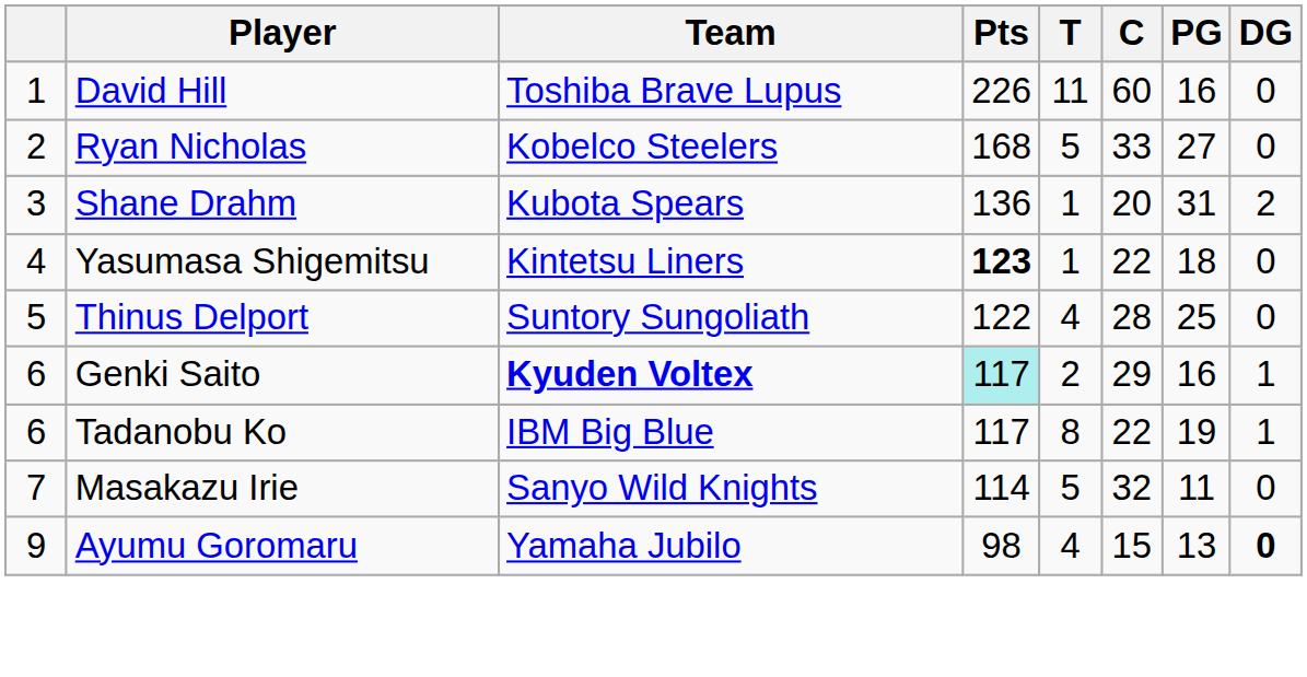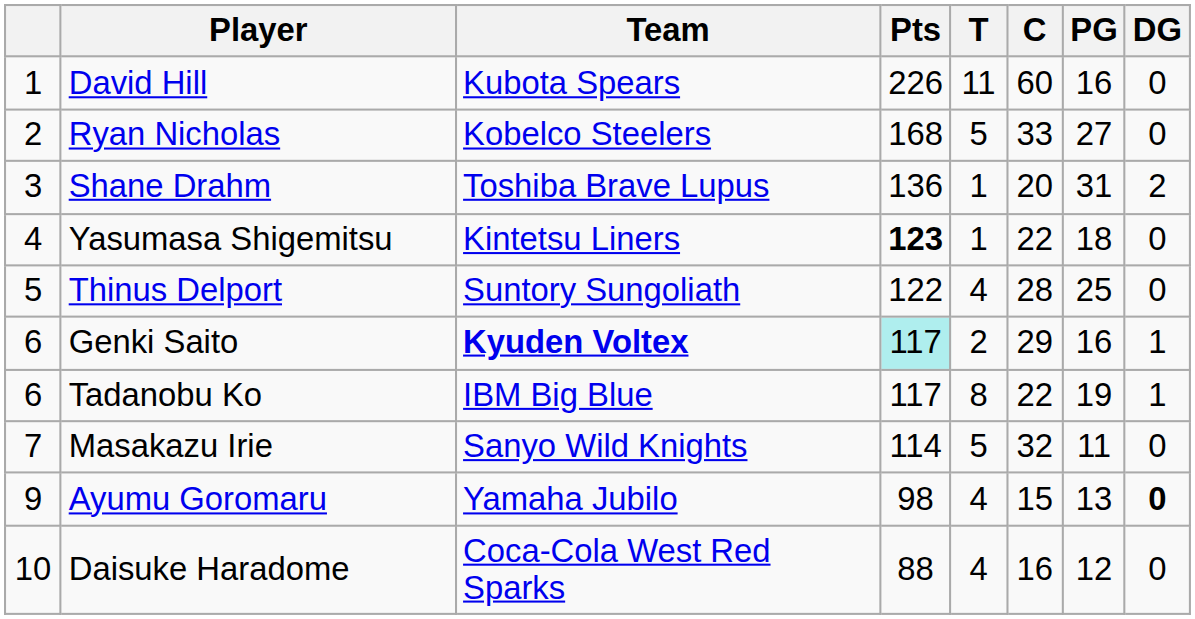 <table class="wikitable" style="text-align:center;">
 <tr>
 <th style="width:20px;" abbr="Position"></th>
 <th width=185>Player</th>
 <th width=200>Team</th>
 <th width=20>Pts</th>
 <th width=20>T</th>
 <th width=20>C</th>
 <th width=20>PG</th>
 <th width=20>DG</th>
 </tr>
 <tr>
 <td>1</td>
 <td style="text-align:left;"><a href='#'>David Hill</a></td>
-<td style="text-align:left;"> <a href='#'>Toshiba Brave Lupus</a></td>
+<td style="text-align:left;"> <a href='#'>Kubota Spears</a></td>
 <td>226</td>
 <td>11</td>
 <td>60</td>
 <td>16</td>
 <td>0</td>
 </tr>
 <tr>
 <td>2</td>
 <td style="text-align:left;"><a href='#'>Ryan Nicholas</a></td>
 <td style="text-align:left;"> <a href='#'>Kobelco Steelers</a></td>
 <td>168</td>
 <td>5</td>
 <td>33</td>
 <td>27</td>
 <td>0</td>
 </tr>
 <tr>
 <td>3</td>
 <td style="text-align:left;"><a href='#'>Shane Drahm</a></td>
-<td style="text-align:left;"> <a href='#'>Kubota Spears</a></td>
+<td style="text-align:left;"> <a href='#'>Toshiba Brave Lupus</a></td>
 <td>136</td>
 <td>1</td>
 <td>20</td>
 <td>31</td>
 <td>2</td>
 </tr>
 <tr>
 <td>4</td>
 <td style="text-align:left;">Yasumasa Shigemitsu</td>
 <td style="text-align:left;"> <a href='#'>Kintetsu Liners</a></td>
 <td><strong>123</strong></td>
 <td>1</td>
 <td>22</td>
 <td>18</td>
 <td>0</td>
 </tr>
 <tr>
 <td>5</td>
 <td style="text-align:left;"><a href='#'>Thinus Delport</a></td>
 <td style="text-align:left;"> <a href='#'>Suntory Sungoliath</a></td>
 <td>122</td>
 <td>4</td>
 <td>28</td>
 <td>25</td>
 <td>0</td>
 </tr>
 <tr>
 <td>6</td>
 <td style="text-align:left;">Genki Saito</td>
 <td style="text-align:left;"><strong> <a href='#'>Kyuden Voltex</a></strong></td>
 <td style="background: paleturquoise;">117</td>
 <td>2</td>
 <td>29</td>
 <td>16</td>
 <td>1</td>
 </tr>
 <tr>
 <td>6</td>
 <td style="text-align:left;">Tadanobu Ko</td>
 <td style="text-align:left;"> <a href='#'>IBM Big Blue</a></td>
 <td>117</td>
 <td>8</td>
 <td>22</td>
 <td>19</td>
 <td>1</td>
 </tr>
 <tr>
 <td>7</td>
 <td style="text-align:left;">Masakazu Irie</td>
 <td style="text-align:left;"> <a href='#'>Sanyo Wild Knights</a></td>
 <td>114</td>
 <td>5</td>
 <td>32</td>
 <td>11</td>
 <td>0</td>
 </tr>
 <tr>
 <td>9</td>
 <td style="text-align:left;"><a href='#'>Ayumu Goromaru</a></td>
 <td style="text-align:left;"> <a href='#'>Yamaha Jubilo</a></td>
 <td>98</td>
 <td>4</td>
 <td>15</td>
 <td>13</td>
 <td><strong>0</strong></td>
 </tr>
+<tr>
+<td>10</td>
+<td style="text-align:left;">Daisuke Haradome</td>
+<td style="text-align:left;"> <a href='#'>Coca-Cola West Red Sparks</a></td>
+<td>88</td>
+<td>4</td>
+<td>16</td>
+<td>12</td>
+<td>0</td>
+</tr>
 </table>
